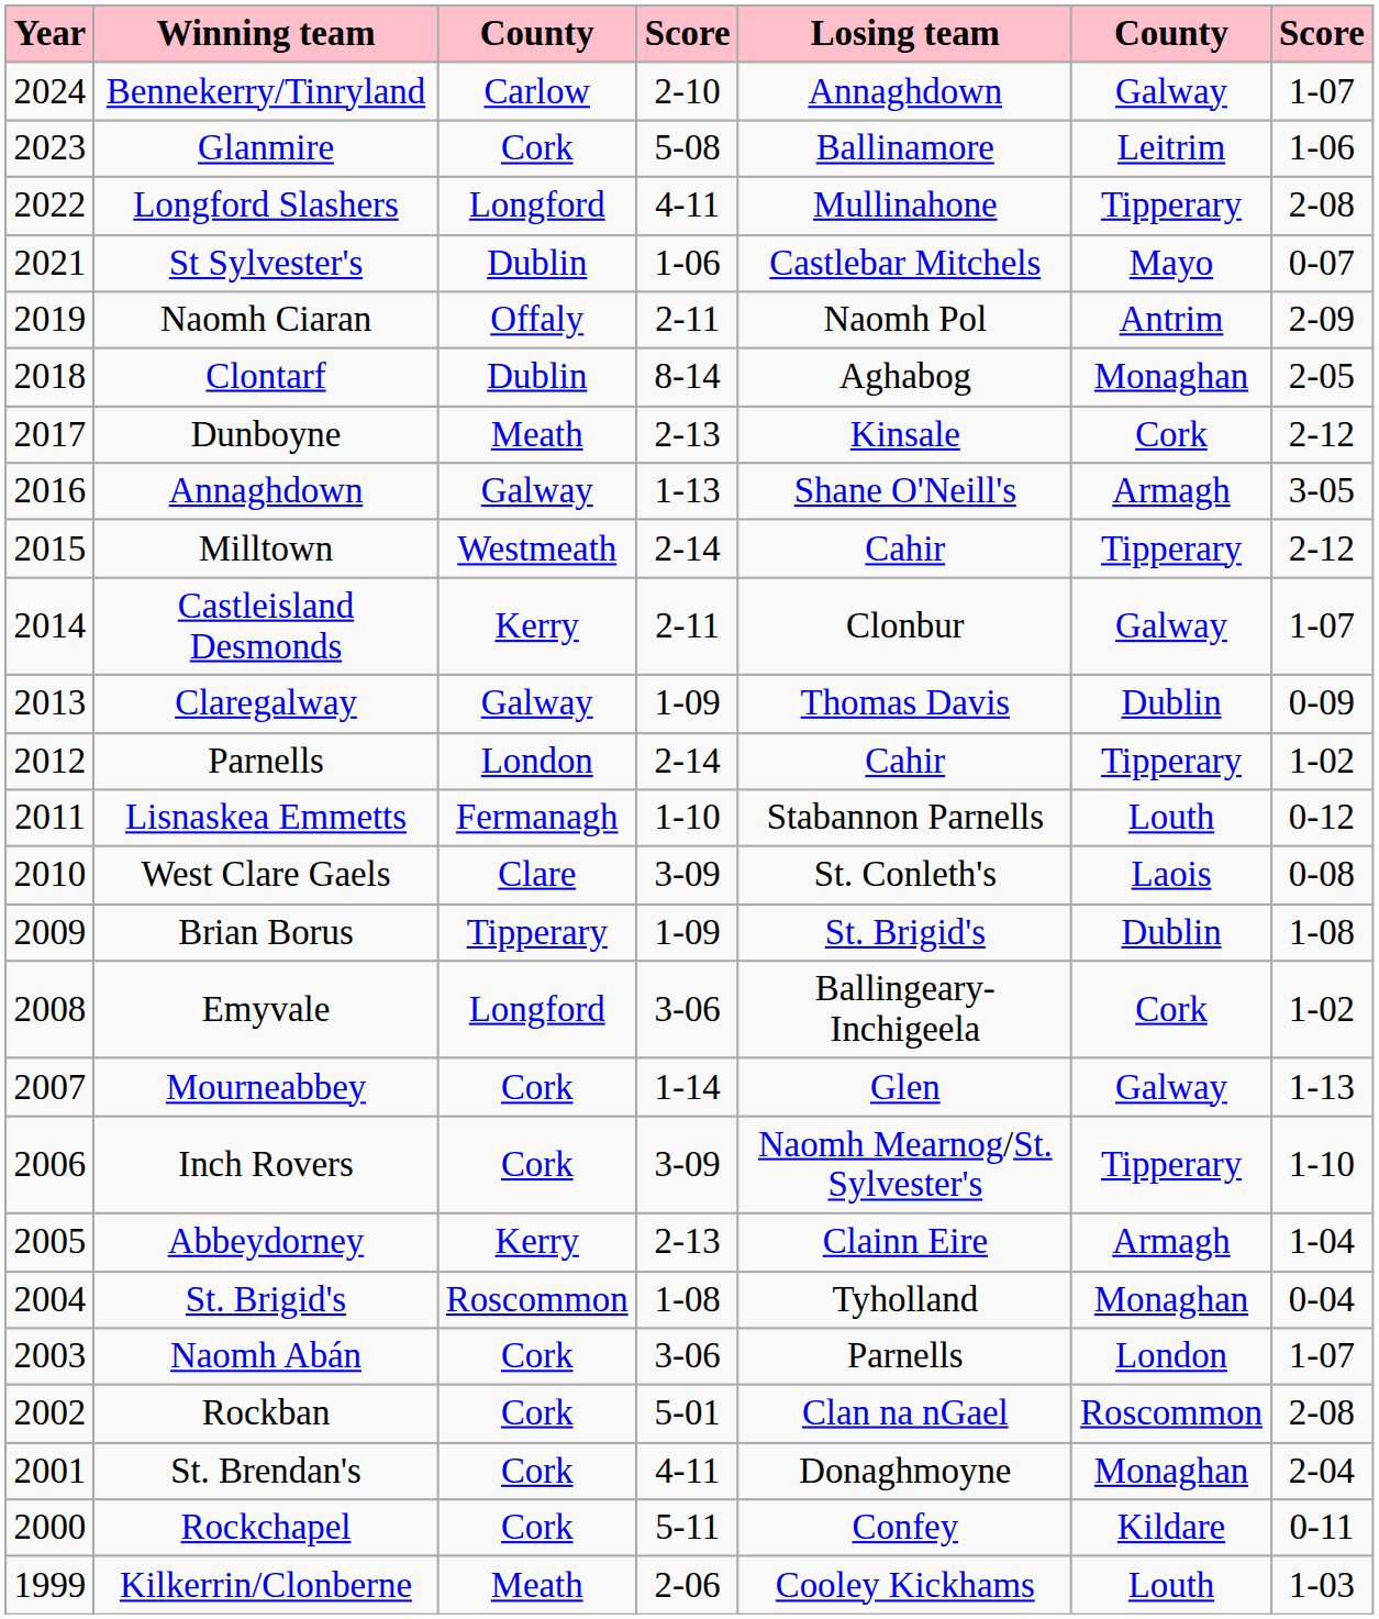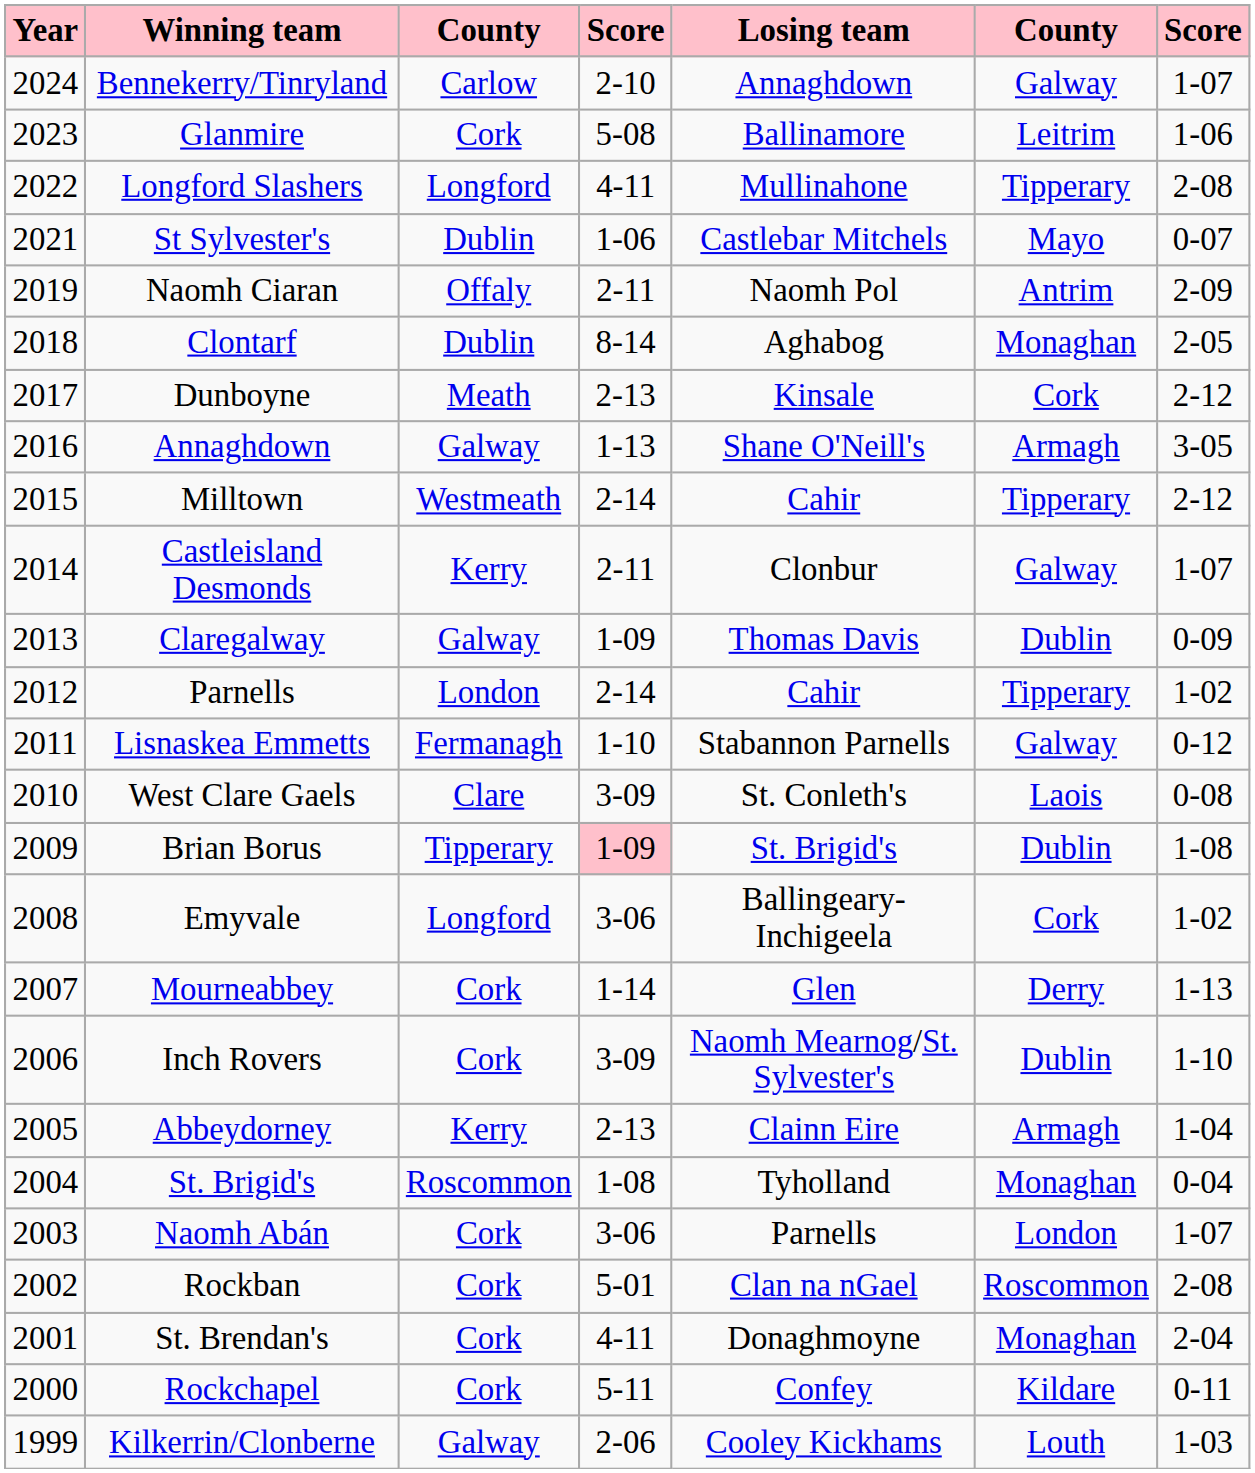 <table class="wikitable" style="text-align:center;">
 <tr>
 <th style="background:pink;">Year</th>
 <th style="background:pink;">Winning team</th>
 <th style="background:pink;">County</th>
 <th style="background:pink;">Score</th>
 <th style="background:pink;">Losing team</th>
 <th style="background:pink;">County</th>
 <th style="background:pink;">Score</th>
 </tr>
 <tr>
 <td>2024</td>
 <td><a href='#'>Bennekerry/Tinryland</a></td>
 <td><a href='#'>Carlow</a></td>
 <td>2-10</td>
 <td><a href='#'>Annaghdown</a></td>
 <td><a href='#'>Galway</a></td>
 <td>1-07</td>
 </tr>
 <tr>
 <td>2023</td>
 <td><a href='#'>Glanmire</a></td>
 <td><a href='#'>Cork</a></td>
 <td>5-08</td>
 <td><a href='#'>Ballinamore</a></td>
 <td><a href='#'>Leitrim</a></td>
 <td>1-06</td>
 </tr>
 <tr>
 <td>2022</td>
 <td><a href='#'>Longford Slashers</a></td>
 <td><a href='#'>Longford</a></td>
 <td>4-11</td>
 <td><a href='#'>Mullinahone</a></td>
 <td><a href='#'>Tipperary</a></td>
 <td>2-08</td>
 </tr>
 <tr>
 <td>2021</td>
 <td><a href='#'>St Sylvester's</a></td>
 <td><a href='#'>Dublin</a></td>
 <td>1-06</td>
 <td><a href='#'>Castlebar Mitchels</a></td>
 <td><a href='#'>Mayo</a></td>
 <td>0-07</td>
 </tr>
 <tr>
 <td>2019</td>
 <td>Naomh Ciaran</td>
 <td><a href='#'>Offaly</a></td>
 <td>2-11</td>
 <td>Naomh Pol</td>
 <td><a href='#'>Antrim</a></td>
 <td>2-09</td>
 </tr>
 <tr>
 <td>2018</td>
 <td><a href='#'>Clontarf</a></td>
 <td><a href='#'>Dublin</a></td>
 <td>8-14</td>
 <td Aghabog GAA>Aghabog</td>
 <td><a href='#'>Monaghan</a></td>
 <td>2-05</td>
 </tr>
 <tr>
 <td>2017</td>
 <td>Dunboyne</td>
 <td><a href='#'>Meath</a></td>
 <td>2-13</td>
 <td><a href='#'>Kinsale</a></td>
 <td><a href='#'>Cork</a></td>
 <td>2-12</td>
 </tr>
 <tr>
 <td>2016</td>
 <td><a href='#'>Annaghdown</a></td>
 <td><a href='#'>Galway</a></td>
 <td>1-13</td>
 <td><a href='#'>Shane O'Neill's</a></td>
 <td><a href='#'>Armagh</a></td>
 <td>3-05</td>
 </tr>
 <tr>
 <td>2015</td>
 <td>Milltown</td>
 <td><a href='#'>Westmeath</a></td>
 <td>2-14</td>
 <td><a href='#'>Cahir</a></td>
 <td><a href='#'>Tipperary</a></td>
 <td>2-12</td>
 </tr>
 <tr>
 <td>2014</td>
 <td><a href='#'>Castleisland Desmonds</a></td>
 <td><a href='#'>Kerry</a></td>
 <td>2-11</td>
 <td>Clonbur</td>
 <td><a href='#'>Galway</a></td>
 <td>1-07</td>
 </tr>
 <tr>
 <td>2013</td>
 <td><a href='#'>Claregalway</a></td>
 <td><a href='#'>Galway</a></td>
 <td>1-09</td>
 <td><a href='#'>Thomas Davis</a></td>
 <td><a href='#'>Dublin</a></td>
 <td>0-09</td>
 </tr>
 <tr>
 <td>2012</td>
 <td>Parnells</td>
 <td><a href='#'>London</a></td>
 <td>2-14</td>
 <td><a href='#'>Cahir</a></td>
 <td><a href='#'>Tipperary</a></td>
 <td>1-02</td>
 </tr>
 <tr>
 <td>2011</td>
 <td><a href='#'>Lisnaskea Emmetts</a></td>
 <td><a href='#'>Fermanagh</a></td>
 <td>1-10</td>
 <td>Stabannon Parnells</td>
-<td><a href='#'>Louth</a></td>
+<td><a href='#'>Galway</a></td>
 <td>0-12</td>
 </tr>
 <tr>
 <td>2010</td>
 <td>West Clare Gaels</td>
 <td><a href='#'>Clare</a></td>
 <td>3-09</td>
 <td>St. Conleth's</td>
 <td><a href='#'>Laois</a></td>
 <td>0-08</td>
 </tr>
 <tr>
 <td>2009</td>
 <td>Brian Borus</td>
 <td><a href='#'>Tipperary</a></td>
-<td>1-09</td>
+<td style="background: pink;">1-09</td>
 <td><a href='#'>St. Brigid's</a></td>
 <td><a href='#'>Dublin</a></td>
 <td>1-08</td>
 </tr>
 <tr>
 <td>2008</td>
 <td>Emyvale</td>
 <td><a href='#'>Longford</a></td>
 <td>3-06</td>
 <td>Ballingeary-Inchigeela</td>
 <td><a href='#'>Cork</a></td>
 <td>1-02</td>
 </tr>
 <tr>
 <td>2007</td>
 <td><a href='#'>Mourneabbey</a></td>
 <td><a href='#'>Cork</a></td>
 <td>1-14</td>
 <td><a href='#'>Glen</a></td>
-<td><a href='#'>Galway</a></td>
+<td><a href='#'>Derry</a></td>
 <td>1-13</td>
 </tr>
 <tr>
 <td>2006</td>
 <td>Inch Rovers</td>
 <td><a href='#'>Cork</a></td>
 <td>3-09</td>
 <td><a href='#'>Naomh Mearnog</a>/<a href='#'>St. Sylvester's</a></td>
-<td><a href='#'>Tipperary</a></td>
+<td><a href='#'>Dublin</a></td>
 <td>1-10</td>
 </tr>
 <tr>
 <td>2005</td>
 <td><a href='#'>Abbeydorney</a></td>
 <td><a href='#'>Kerry</a></td>
 <td>2-13</td>
 <td><a href='#'>Clainn Eire</a></td>
 <td><a href='#'>Armagh</a></td>
 <td>1-04</td>
 </tr>
 <tr>
 <td>2004</td>
 <td><a href='#'>St. Brigid's</a></td>
 <td><a href='#'>Roscommon</a></td>
 <td>1-08</td>
 <td>Tyholland</td>
 <td><a href='#'>Monaghan</a></td>
 <td>0-04</td>
 </tr>
 <tr>
 <td>2003</td>
 <td><a href='#'>Naomh Abán</a></td>
 <td><a href='#'>Cork</a></td>
 <td>3-06</td>
 <td>Parnells</td>
 <td><a href='#'>London</a></td>
 <td>1-07</td>
 </tr>
 <tr>
 <td>2002</td>
 <td>Rockban</td>
 <td><a href='#'>Cork</a></td>
 <td>5-01</td>
 <td><a href='#'>Clan na nGael</a></td>
 <td><a href='#'>Roscommon</a></td>
 <td>2-08</td>
 </tr>
 <tr>
 <td>2001</td>
 <td>St. Brendan's</td>
 <td><a href='#'>Cork</a></td>
 <td>4-11</td>
 <td>Donaghmoyne</td>
 <td><a href='#'>Monaghan</a></td>
 <td>2-04</td>
 </tr>
 <tr>
 <td>2000</td>
 <td><a href='#'>Rockchapel</a></td>
 <td><a href='#'>Cork</a></td>
 <td>5-11</td>
 <td><a href='#'>Confey</a></td>
 <td><a href='#'>Kildare</a></td>
 <td>0-11</td>
 </tr>
 <tr>
 <td>1999</td>
 <td><a href='#'>Kilkerrin/Clonberne</a></td>
-<td><a href='#'>Meath</a></td>
+<td><a href='#'>Galway</a></td>
 <td>2-06</td>
 <td><a href='#'>Cooley Kickhams</a></td>
 <td><a href='#'>Louth</a></td>
 <td>1-03</td>
 </tr>
 </table>
